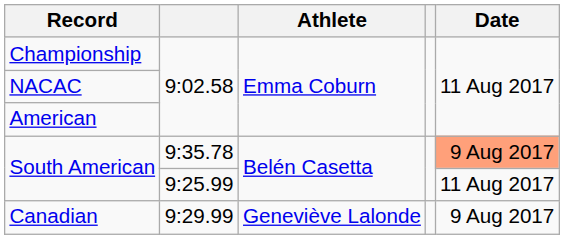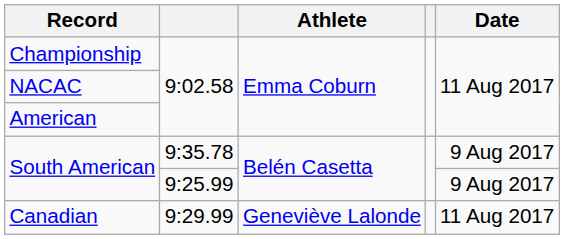 <table class="wikitable">
 <tr>
 <th>Record</th>
 <th></th>
 <th>Athlete</th>
 <th></th>
 <th>Date</th>
 </tr>
 <tr>
 <td><a href='#'>Championship</a></td>
 <td rowspan=3>9:02.58</td>
 <td rowspan=3><a href='#'>Emma Coburn</a></td>
 <td rowspan=3></td>
 <td rowspan=3 align=right>11 Aug 2017</td>
 </tr>
 <tr>
 <td><a href='#'>NACAC</a></td>
 </tr>
 <tr>
 <td><a href='#'>American</a></td>
 </tr>
 <tr>
 <td rowspan=2><a href='#'>South American</a></td>
 <td>9:35.78</td>
 <td rowspan=2><a href='#'>Belén Casetta</a></td>
 <td rowspan=2></td>
-<td align=right style="background: lightsalmon;">9 Aug 2017</td>
+<td align=right>9 Aug 2017</td>
 </tr>
 <tr>
 <td>9:25.99</td>
-<td align=right>11 Aug 2017</td>
+<td align=right>9 Aug 2017</td>
 </tr>
 <tr>
 <td rowspan=2><a href='#'>Canadian</a></td>
 <td>9:29.99</td>
 <td rowspan=2><a href='#'>Geneviève Lalonde</a></td>
 <td rowspan=2></td>
-<td align=right>9 Aug 2017</td>
+<td align=right>11 Aug 2017</td>
 </tr>
 </table>
